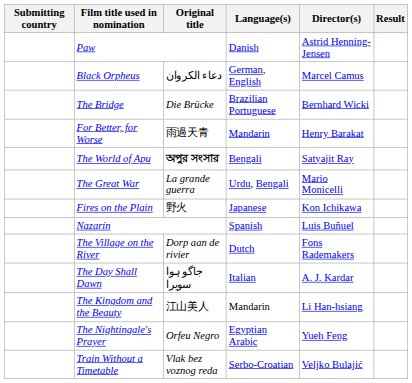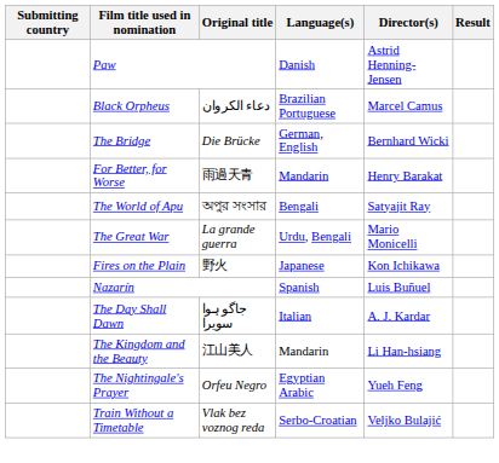 <table class="wikitable sortable" width="98%" style="background:#ffffff;">
 <tr>
 <th>Submitting country</th>
 <th>Film title used in nomination</th>
 <th>Original title</th>
 <th>Language(s)</th>
 <th>Director(s)</th>
 <th>Result</th>
 </tr>
 <tr>
 <td></td>
 <td colspan="2"><em><a href='#'>Paw</a></em></td>
 <td><a href='#'>Danish</a></td>
 <td><a href='#'>Astrid Henning-Jensen</a></td>
 <td></td>
 </tr>
 <tr>
 <td></td>
 <td><em><a href='#'>Black Orpheus</a></em></td>
 <td>دعاء الكروان</td>
-<td><a href='#'>German</a>, <a href='#'>English</a></td>
+<td><a href='#'>Brazilian Portuguese</a></td>
 <td><a href='#'>Marcel Camus</a></td>
 <td></td>
 </tr>
 <tr>
 <td></td>
 <td><em><a href='#'>The Bridge</a></em></td>
 <td><em>Die Brücke</em></td>
-<td><a href='#'>Brazilian Portuguese</a></td>
+<td><a href='#'>German</a>, <a href='#'>English</a></td>
 <td><a href='#'>Bernhard Wicki</a></td>
 <td></td>
 </tr>
 <tr>
 <td></td>
 <td><em><a href='#'>For Better, for Worse</a></em></td>
 <td>雨過天青</td>
 <td><a href='#'>Mandarin</a></td>
 <td><a href='#'>Henry Barakat</a></td>
 <td></td>
 </tr>
 <tr>
 <td></td>
 <td><em><a href='#'>The World of Apu</a></em></td>
-<td><strong>অপুর সংসার</strong></td>
+<td>অপুর সংসার</td>
 <td><a href='#'>Bengali</a></td>
 <td><a href='#'>Satyajit Ray</a></td>
 <td></td>
 </tr>
 <tr>
 <td></td>
 <td><em><a href='#'>The Great War</a></em></td>
 <td><em>La grande guerra</em></td>
 <td><a href='#'>Urdu</a>, <a href='#'>Bengali</a></td>
 <td><a href='#'>Mario Monicelli</a></td>
 <td></td>
 </tr>
 <tr>
 <td></td>
 <td><em><a href='#'>Fires on the Plain</a></em></td>
 <td>野火</td>
 <td><a href='#'>Japanese</a></td>
 <td><a href='#'>Kon Ichikawa</a></td>
 <td></td>
 </tr>
 <tr>
 <td></td>
 <td colspan="2"><em><a href='#'>Nazarín</a></em></td>
 <td><a href='#'>Spanish</a></td>
 <td><a href='#'>Luis Buñuel</a></td>
-<td></td>
-</tr>
-<tr>
-<td></td>
-<td><em><a href='#'>The Village on the River</a></em></td>
-<td><em>Dorp aan de rivier</em></td>
-<td><a href='#'>Dutch</a></td>
-<td><a href='#'>Fons Rademakers</a></td>
 <td></td>
 </tr>
 <tr>
 <td></td>
 <td><em><a href='#'>The Day Shall Dawn</a></em></td>
 <td>جاگو ہوا سویرا</td>
 <td><a href='#'>Italian</a></td>
 <td><a href='#'>A. J. Kardar</a></td>
 <td></td>
 </tr>
 <tr>
 <td></td>
 <td><em><a href='#'>The Kingdom and the Beauty</a></em></td>
 <td>江山美人</td>
 <td>Mandarin</td>
 <td><a href='#'>Li Han-hsiang</a></td>
 <td></td>
 </tr>
 <tr>
 <td></td>
 <td><em><a href='#'>The Nightingale's Prayer</a></em></td>
 <td><em>Orfeu Negro</em></td>
 <td><a href='#'>Egyptian Arabic</a></td>
 <td><a href='#'>Yueh Feng</a></td>
 <td></td>
 </tr>
 <tr>
 <td></td>
 <td><em><a href='#'>Train Without a Timetable</a></em></td>
 <td><em>Vlak bez voznog reda</em></td>
 <td><a href='#'>Serbo-Croatian</a></td>
 <td><a href='#'>Veljko Bulajić</a></td>
 <td></td>
 </tr>
 </table>
